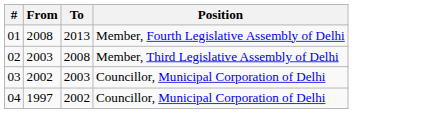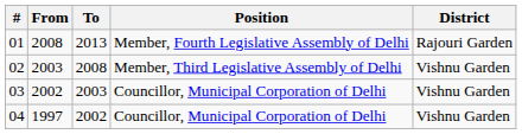 <table class="wikitable sortable">
 <tr>
 <th>#</th>
 <th>From</th>
 <th>To</th>
 <th>Position</th>
+<th>District</th>
 </tr>
 <tr>
 <td>01</td>
 <td>2008</td>
 <td>2013</td>
 <td>Member, <a href='#'>Fourth Legislative Assembly of Delhi</a></td>
+<td>Rajouri Garden</td>
 </tr>
 <tr>
 <td>02</td>
 <td>2003</td>
 <td>2008</td>
 <td>Member, <a href='#'>Third Legislative Assembly of Delhi</a></td>
+<td>Vishnu Garden</td>
 </tr>
 <tr>
 <td>03</td>
 <td>2002</td>
 <td>2003</td>
 <td>Councillor, <a href='#'>Municipal Corporation of Delhi</a></td>
+<td>Vishnu Garden</td>
 </tr>
 <tr>
 <td>04</td>
 <td>1997</td>
 <td>2002</td>
 <td>Councillor, <a href='#'>Municipal Corporation of Delhi</a></td>
+<td>Vishnu Garden</td>
 </tr>
 </table>
